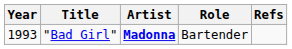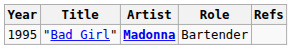 <table class="wikitable sortable">
 <tr>
 <th>Year</th>
 <th>Title</th>
 <th>Artist</th>
 <th>Role</th>
 <th>Refs</th>
 </tr>
 <tr>
-<td>1993</td>
+<td>1995</td>
 <td>"<a href='#'>Bad Girl</a>"</td>
 <td><strong><a href='#'>Madonna</a></strong></td>
 <td>Bartender</td>
 <td></td>
 </tr>
 </table>
